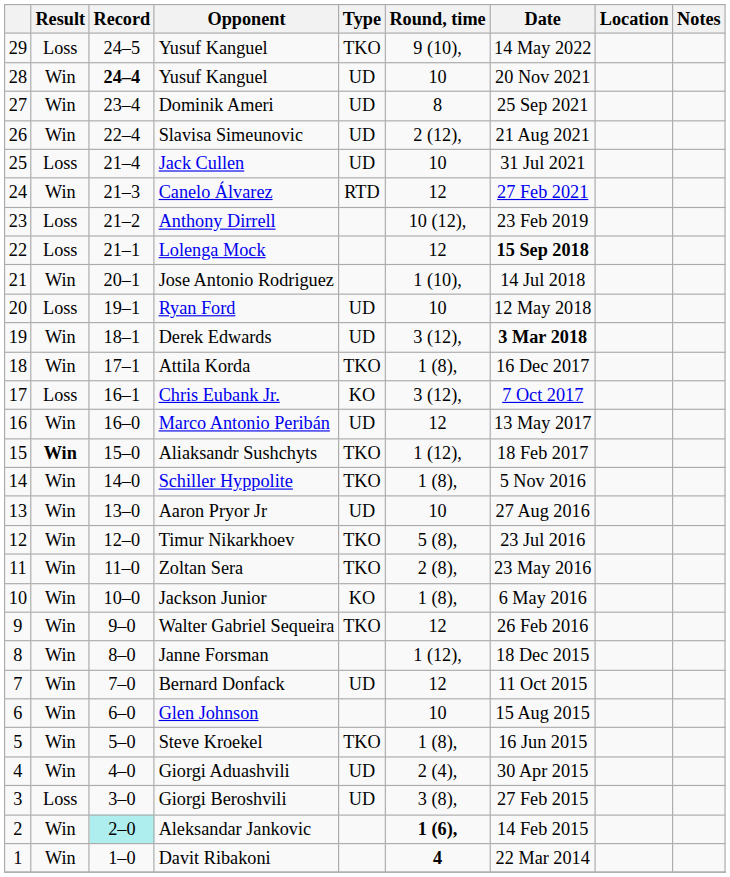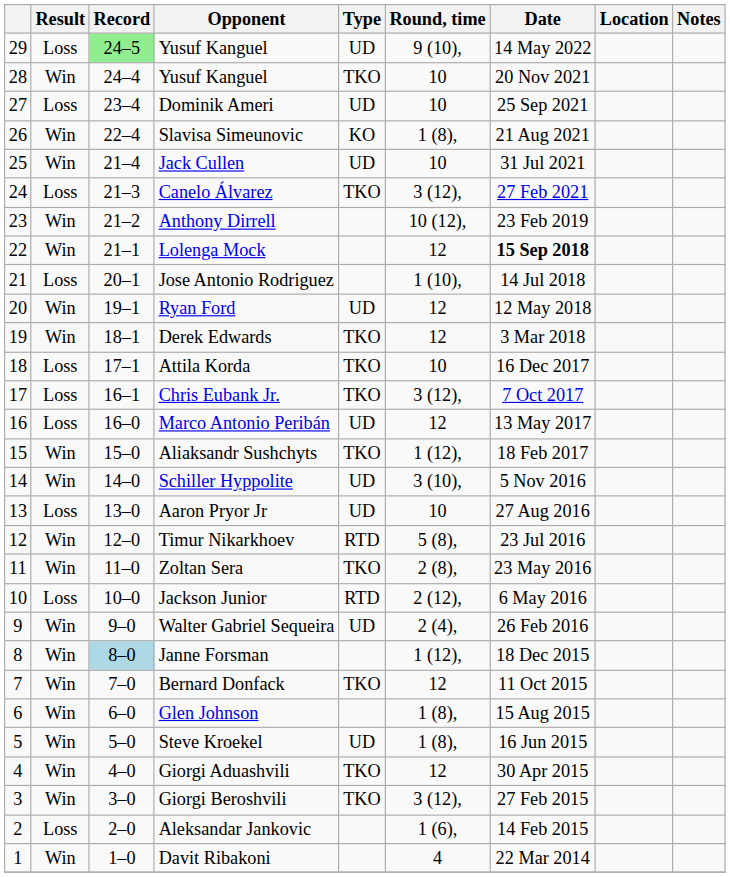 <table class="wikitable" style="text-align:center">
 <tr>
 <th></th>
 <th>Result</th>
 <th>Record</th>
 <th>Opponent</th>
 <th>Type</th>
 <th>Round, time</th>
 <th>Date</th>
 <th>Location</th>
 <th>Notes</th>
 </tr>
 <tr>
 <td>29</td>
 <td>Loss</td>
-<td>24–5</td>
+<td style="background: lightgreen;">24–5</td>
 <td align=left>Yusuf Kanguel</td>
-<td>TKO</td>
+<td>UD</td>
 <td>9 (10), </td>
 <td>14 May 2022</td>
 <td align=left></td>
 <td align=left></td>
 </tr>
 <tr>
 <td>28</td>
 <td>Win</td>
-<td><strong>24–4</strong></td>
+<td>24–4</td>
 <td align=left>Yusuf Kanguel</td>
-<td>UD</td>
+<td>TKO</td>
 <td>10</td>
 <td>20 Nov 2021</td>
 <td align=left></td>
 <td></td>
 </tr>
 <tr>
 <td>27</td>
-<td>Win</td>
+<td>Loss</td>
 <td>23–4</td>
 <td align=left>Dominik Ameri</td>
 <td>UD</td>
-<td>8</td>
+<td>10</td>
 <td>25 Sep 2021</td>
 <td align=left></td>
 <td></td>
 </tr>
 <tr>
 <td>26</td>
 <td>Win</td>
 <td>22–4</td>
 <td align=left>Slavisa Simeunovic</td>
-<td>UD</td>
-<td>2 (12), </td>
+<td>KO</td>
+<td>1 (8), </td>
 <td>21 Aug 2021</td>
 <td align=left></td>
 <td></td>
 </tr>
 <tr>
 <td>25</td>
-<td>Loss</td>
+<td>Win</td>
 <td>21–4</td>
 <td align=left><a href='#'>Jack Cullen</a></td>
 <td>UD</td>
 <td>10</td>
 <td>31 Jul 2021</td>
 <td align=left></td>
 <td align=left></td>
 </tr>
 <tr>
 <td>24</td>
-<td>Win</td>
+<td>Loss</td>
 <td>21–3</td>
 <td align=left><a href='#'>Canelo Álvarez</a></td>
-<td>RTD</td>
-<td>12</td>
+<td>TKO</td>
+<td>3 (12), </td>
 <td><a href='#'>27 Feb 2021</a></td>
 <td align=left></td>
 <td align=left></td>
 </tr>
 <tr>
 <td>23</td>
-<td>Loss</td>
+<td>Win</td>
 <td>21–2</td>
 <td align=left><a href='#'>Anthony Dirrell</a></td>
 <td></td>
 <td>10 (12), </td>
 <td>23 Feb 2019</td>
 <td align=left></td>
 <td align=left></td>
 </tr>
 <tr>
 <td>22</td>
-<td>Loss</td>
+<td>Win</td>
 <td>21–1</td>
 <td align=left><a href='#'>Lolenga Mock</a></td>
 <td></td>
 <td>12</td>
 <td><strong>15 Sep 2018</strong></td>
 <td align=left></td>
 <td align=left></td>
 </tr>
 <tr>
 <td>21</td>
-<td>Win</td>
+<td>Loss</td>
 <td>20–1</td>
 <td align=left>Jose Antonio Rodriguez</td>
 <td></td>
 <td>1 (10), </td>
 <td>14 Jul 2018</td>
 <td align=left></td>
 <td></td>
 </tr>
 <tr>
 <td>20</td>
-<td>Loss</td>
+<td>Win</td>
 <td>19–1</td>
 <td align=left><a href='#'>Ryan Ford</a></td>
 <td>UD</td>
-<td>10</td>
+<td>12</td>
 <td>12 May 2018</td>
 <td align=left></td>
 <td align=left></td>
 </tr>
 <tr>
 <td>19</td>
 <td>Win</td>
 <td>18–1</td>
 <td align=left>Derek Edwards</td>
-<td>UD</td>
-<td>3 (12), </td>
-<td><strong>3 Mar 2018</strong></td>
+<td>TKO</td>
+<td>12</td>
+<td>3 Mar 2018</td>
 <td align=left></td>
 <td align=left></td>
 </tr>
 <tr>
 <td>18</td>
-<td>Win</td>
+<td>Loss</td>
 <td>17–1</td>
 <td align=left>Attila Korda</td>
 <td>TKO</td>
-<td>1 (8), </td>
+<td>10</td>
 <td>16 Dec 2017</td>
 <td align=left></td>
 <td></td>
 </tr>
 <tr>
 <td>17</td>
 <td>Loss</td>
 <td>16–1</td>
 <td style="text-align:left;"><a href='#'>Chris Eubank Jr.</a></td>
-<td>KO</td>
+<td>TKO</td>
 <td>3 (12), </td>
 <td><a href='#'>7 Oct 2017</a></td>
 <td align=left></td>
 <td align=left></td>
 </tr>
 <tr>
 <td>16</td>
-<td>Win</td>
+<td>Loss</td>
 <td>16–0</td>
 <td align=left><a href='#'>Marco Antonio Peribán</a></td>
 <td>UD</td>
 <td>12</td>
 <td>13 May 2017</td>
 <td align=left></td>
 <td align=left></td>
 </tr>
 <tr>
 <td>15</td>
-<td><strong>Win</strong></td>
+<td>Win</td>
 <td>15–0</td>
 <td align=left>Aliaksandr Sushchyts</td>
 <td>TKO</td>
 <td>1 (12), </td>
 <td>18 Feb 2017</td>
 <td align=left></td>
 <td align=left></td>
 </tr>
 <tr>
 <td>14</td>
 <td>Win</td>
 <td>14–0</td>
 <td align=left><a href='#'>Schiller Hyppolite</a></td>
-<td>TKO</td>
-<td>1 (8), </td>
+<td>UD</td>
+<td>3 (10), </td>
 <td>5 Nov 2016</td>
 <td align=left></td>
 <td align=left></td>
 </tr>
 <tr>
 <td>13</td>
-<td>Win</td>
+<td>Loss</td>
 <td>13–0</td>
 <td align=left>Aaron Pryor Jr</td>
 <td>UD</td>
 <td>10</td>
 <td>27 Aug 2016</td>
 <td align=left></td>
 <td></td>
 </tr>
 <tr>
 <td>12</td>
 <td>Win</td>
 <td>12–0</td>
 <td align=left>Timur Nikarkhoev</td>
-<td>TKO</td>
+<td>RTD</td>
 <td>5 (8), </td>
 <td>23 Jul 2016</td>
 <td align=left></td>
 <td></td>
 </tr>
 <tr>
 <td>11</td>
 <td>Win</td>
 <td>11–0</td>
 <td align=left>Zoltan Sera</td>
 <td>TKO</td>
 <td>2 (8), </td>
 <td>23 May 2016</td>
 <td align=left></td>
 <td></td>
 </tr>
 <tr>
 <td>10</td>
-<td>Win</td>
+<td>Loss</td>
 <td>10–0</td>
 <td align=left>Jackson Junior</td>
-<td>KO</td>
-<td>1 (8), </td>
+<td>RTD</td>
+<td>2 (12), </td>
 <td>6 May 2016</td>
 <td align=left></td>
 <td align=left></td>
 </tr>
 <tr>
 <td>9</td>
 <td>Win</td>
 <td>9–0</td>
 <td align=left>Walter Gabriel Sequeira</td>
-<td>TKO</td>
-<td>12</td>
+<td>UD</td>
+<td>2 (4), </td>
 <td>26 Feb 2016</td>
 <td align=left></td>
 <td align=left></td>
 </tr>
 <tr>
 <td>8</td>
 <td>Win</td>
-<td>8–0</td>
+<td style="background: lightblue;">8–0</td>
 <td align=left>Janne Forsman</td>
 <td></td>
 <td>1 (12), </td>
 <td>18 Dec 2015</td>
 <td align=left></td>
 <td align=left></td>
 </tr>
 <tr>
 <td>7</td>
 <td>Win</td>
 <td>7–0</td>
 <td align=left>Bernard Donfack</td>
-<td>UD</td>
+<td>TKO</td>
 <td>12</td>
 <td>11 Oct 2015</td>
 <td align=left></td>
 <td align=left></td>
 </tr>
 <tr>
 <td>6</td>
 <td>Win</td>
 <td>6–0</td>
 <td align=left><a href='#'>Glen Johnson</a></td>
 <td></td>
-<td>10</td>
+<td>1 (8), </td>
 <td>15 Aug 2015</td>
 <td align=left></td>
 <td align=left></td>
 </tr>
 <tr>
 <td>5</td>
 <td>Win</td>
 <td>5–0</td>
 <td align=left>Steve Kroekel</td>
-<td>TKO</td>
+<td>UD</td>
 <td>1 (8), </td>
 <td>16 Jun 2015</td>
 <td align=left></td>
 <td></td>
 </tr>
 <tr>
 <td>4</td>
 <td>Win</td>
 <td>4–0</td>
 <td align=left>Giorgi Aduashvili</td>
-<td>UD</td>
-<td>2 (4), </td>
+<td>TKO</td>
+<td>12</td>
 <td>30 Apr 2015</td>
 <td align=left></td>
 <td></td>
 </tr>
 <tr>
 <td>3</td>
-<td>Loss</td>
+<td>Win</td>
 <td>3–0</td>
 <td align=left>Giorgi Beroshvili</td>
-<td>UD</td>
-<td>3 (8), </td>
+<td>TKO</td>
+<td>3 (12), </td>
 <td>27 Feb 2015</td>
 <td align=left></td>
 <td></td>
 </tr>
 <tr>
 <td>2</td>
-<td>Win</td>
-<td style="background: paleturquoise;">2–0</td>
+<td>Loss</td>
+<td>2–0</td>
 <td align=left>Aleksandar Jankovic</td>
 <td></td>
-<td><strong>1 (6), </strong></td>
+<td>1 (6), </td>
 <td>14 Feb 2015</td>
 <td align=left></td>
 <td></td>
 </tr>
 <tr>
 <td>1</td>
 <td>Win</td>
 <td>1–0</td>
 <td align=left>Davit Ribakoni</td>
 <td></td>
-<td><strong>4</strong></td>
+<td>4</td>
 <td>22 Mar 2014</td>
 <td align=left></td>
 <td></td>
 </tr>
 <tr>
 </tr>
 </table>
